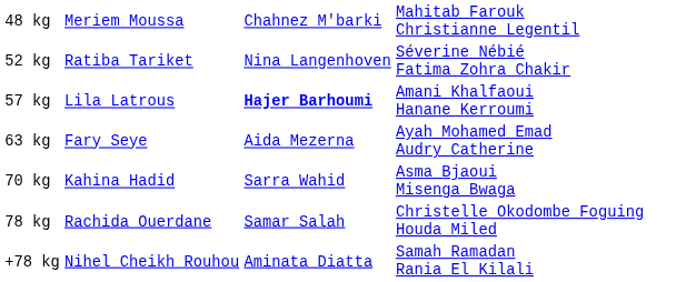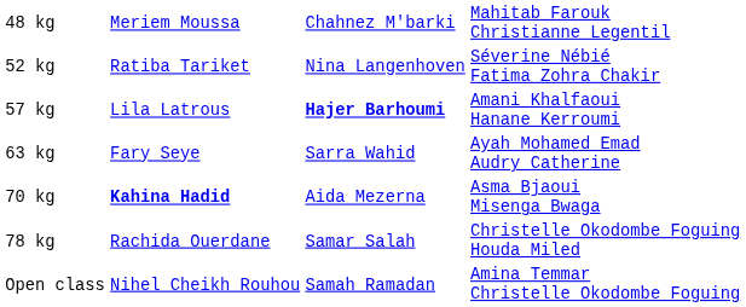 <table>
 <tr>
 <td>48 kg</td>
 <td> <a href='#'>Meriem Moussa</a></td>
 <td> <a href='#'>Chahnez M'barki</a></td>
 <td> <a href='#'>Mahitab Farouk</a> <br>  <a href='#'>Christianne Legentil</a></td>
 </tr>
 <tr>
 <td>52 kg</td>
 <td> <a href='#'>Ratiba Tariket</a></td>
 <td> <a href='#'>Nina Langenhoven</a></td>
 <td> <a href='#'>Séverine Nébié</a> <br>  <a href='#'>Fatima Zohra Chakir</a></td>
 </tr>
 <tr>
 <td>57 kg</td>
 <td> <a href='#'>Lila Latrous</a></td>
 <td><strong> <a href='#'>Hajer Barhoumi</a></strong></td>
 <td> <a href='#'>Amani Khalfaoui</a> <br>  <a href='#'>Hanane Kerroumi</a></td>
 </tr>
 <tr>
 <td>63 kg</td>
 <td> <a href='#'>Fary Seye</a></td>
-<td> <a href='#'>Aida Mezerna</a></td>
+<td> <a href='#'>Sarra Wahid</a></td>
 <td> <a href='#'>Ayah Mohamed Emad</a> <br>  <a href='#'>Audry Catherine</a></td>
 </tr>
 <tr>
 <td>70 kg</td>
-<td> <a href='#'>Kahina Hadid</a></td>
-<td> <a href='#'>Sarra Wahid</a></td>
+<td><strong> <a href='#'>Kahina Hadid</a></strong></td>
+<td> <a href='#'>Aida Mezerna</a></td>
 <td> <a href='#'>Asma Bjaoui</a> <br>  <a href='#'>Misenga Bwaga</a></td>
 </tr>
 <tr>
 <td>78 kg</td>
 <td> <a href='#'>Rachida Ouerdane</a></td>
 <td> <a href='#'>Samar Salah</a></td>
 <td> <a href='#'>Christelle Okodombe Foguing</a> <br>  <a href='#'>Houda Miled</a></td>
 </tr>
 <tr>
-<td>+78 kg</td>
+<td>Open class</td>
 <td> <a href='#'>Nihel Cheikh Rouhou</a></td>
-<td> <a href='#'>Aminata Diatta</a></td>
-<td> <a href='#'>Samah Ramadan</a> <br>  <a href='#'>Rania El Kilali</a></td>
+<td> <a href='#'>Samah Ramadan</a></td>
+<td> <a href='#'>Amina Temmar</a> <br>  <a href='#'>Christelle Okodombe Foguing</a></td>
 </tr>
 </table>
